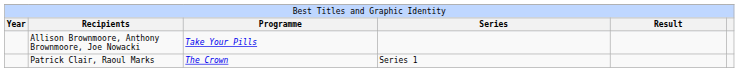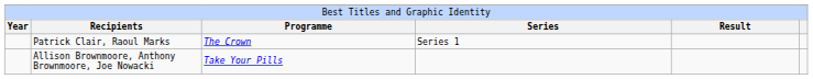 <table class="wikitable plainrowheaders" style="font-size: 90%" width=85%>
 <tr>
 </tr>
 <tr ---- bgcolor="#bfd7ff">
 <td colspan=6 align=center>Best Titles and Graphic Identity</td>
 </tr>
 <tr ---- bgcolor="#ebf5ff">
 <th scope="col" style="width:2%;">Year</th>
 <th scope="col" style="width:20%;">Recipients</th>
 <th scope="col" style="width:25%;">Programme</th>
 <th scope="col" style="width:30%;">Series</th>
 <th scope="col" style="width:15%;">Result</th>
 <th scope="col" class="unsortable" style="width:1%;"></th>
 </tr>
 <tr>
 <td></td>
+<td>Patrick Clair, Raoul Marks</td>
+<td><em><a href='#'>The Crown</a></em></td>
+<td>Series 1</td>
+<td></td>
+<td></td>
+</tr>
+<tr>
+<td></td>
 <td>Allison Brownmoore, Anthony Brownmoore, Joe Nowacki</td>
 <td><em><a href='#'>Take Your Pills</a></em></td>
 <td></td>
 <td></td>
 <td></td>
 </tr>
-<tr>
-<td></td>
-<td>Patrick Clair, Raoul Marks</td>
-<td><em><a href='#'>The Crown</a></em></td>
-<td>Series 1</td>
-<td></td>
-<td></td>
-</tr>
 </table>
